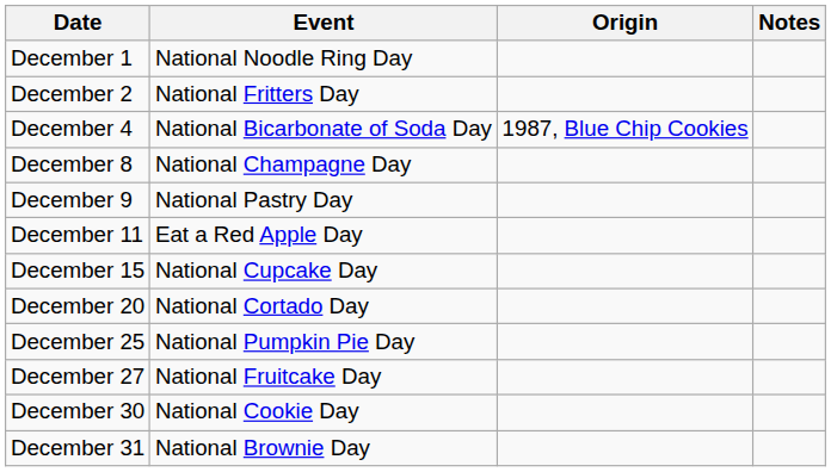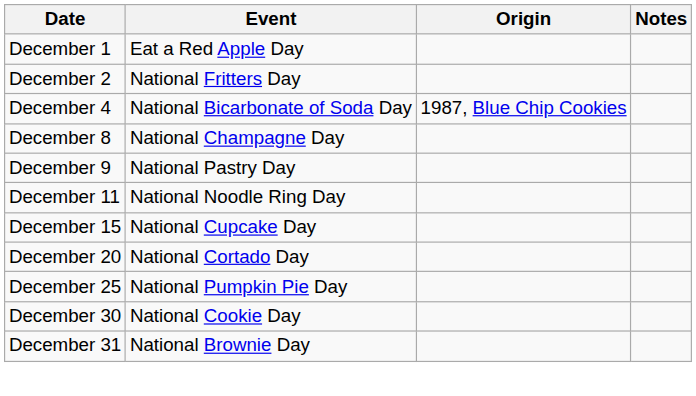 <table class="wikitable sortable">
 <tr>
 <th>Date</th>
 <th>Event</th>
 <th>Origin</th>
 <th>Notes</th>
 </tr>
 <tr>
 <td>December 1</td>
-<td>National Noodle Ring Day</td>
+<td>Eat a Red <a href='#'>Apple</a> Day</td>
 <td></td>
 <td></td>
 </tr>
 <tr>
 <td>December 2</td>
 <td>National <a href='#'>Fritters</a> Day</td>
 <td></td>
 <td></td>
 </tr>
 <tr>
 <td>December 4</td>
 <td>National <a href='#'>Bicarbonate of Soda</a> Day</td>
 <td>1987, <a href='#'>Blue Chip Cookies</a></td>
 <td></td>
 </tr>
 <tr>
 <td>December 8</td>
 <td>National <a href='#'>Champagne</a> Day</td>
 <td></td>
 <td></td>
 </tr>
 <tr>
 <td>December 9</td>
 <td>National Pastry Day</td>
 <td></td>
 <td></td>
 </tr>
 <tr>
 <td>December 11</td>
-<td>Eat a Red <a href='#'>Apple</a> Day</td>
+<td>National Noodle Ring Day</td>
 <td></td>
 <td></td>
 </tr>
 <tr>
 <td>December 15</td>
 <td>National <a href='#'>Cupcake</a> Day</td>
 <td></td>
 <td></td>
 </tr>
 <tr>
 <td>December 20</td>
 <td>National <a href='#'>Cortado</a> Day</td>
 <td></td>
 <td></td>
 </tr>
 <tr>
 <td>December 25</td>
 <td>National <a href='#'>Pumpkin Pie</a> Day</td>
 <td></td>
 <td></td>
 </tr>
 <tr>
-<td>December 27</td>
-<td>National <a href='#'>Fruitcake</a> Day</td>
-<td></td>
-<td></td>
-</tr>
-<tr>
 <td>December 30</td>
 <td>National <a href='#'>Cookie</a> Day</td>
 <td></td>
 <td></td>
 </tr>
 <tr>
 <td>December 31</td>
 <td>National <a href='#'>Brownie</a> Day</td>
 <td></td>
 <td></td>
 </tr>
 </table>
